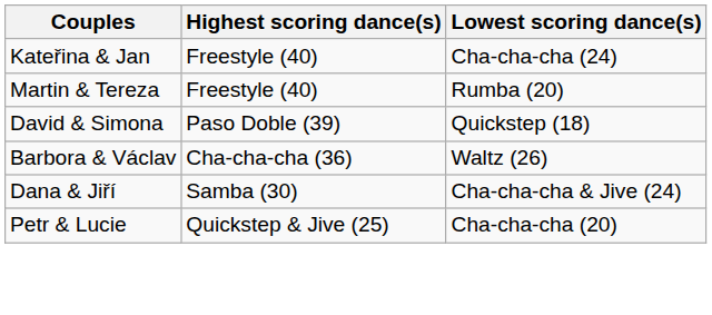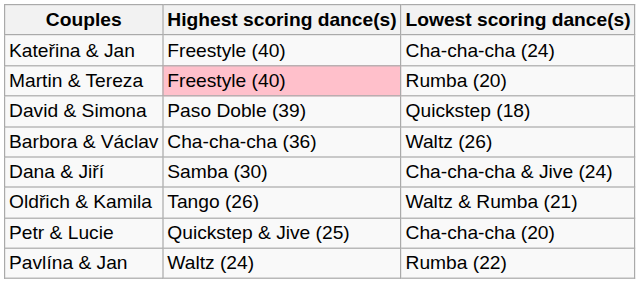 <table class="wikitable">
 <tr>
 <th>Couples</th>
 <th>Highest scoring dance(s)</th>
 <th>Lowest scoring dance(s)</th>
 </tr>
 <tr>
 <td>Kateřina & Jan</td>
 <td>Freestyle (40)</td>
 <td>Cha-cha-cha (24)</td>
 </tr>
 <tr>
 <td>Martin & Tereza</td>
-<td>Freestyle (40)</td>
+<td style="background: pink;">Freestyle (40)</td>
 <td>Rumba (20)</td>
 </tr>
 <tr>
 <td>David & Simona</td>
 <td>Paso Doble (39)</td>
 <td>Quickstep (18)</td>
 </tr>
 <tr>
 <td>Barbora & Václav</td>
 <td>Cha-cha-cha (36)</td>
 <td>Waltz (26)</td>
 </tr>
 <tr>
 <td>Dana & Jiří</td>
 <td>Samba (30)</td>
 <td>Cha-cha-cha & Jive (24)</td>
 </tr>
 <tr>
+<td>Oldřich & Kamila</td>
+<td>Tango (26)</td>
+<td>Waltz & Rumba (21)</td>
+</tr>
+<tr>
 <td>Petr & Lucie</td>
 <td>Quickstep & Jive (25)</td>
 <td>Cha-cha-cha (20)</td>
 </tr>
+<tr>
+<td>Pavlína & Jan</td>
+<td>Waltz (24)</td>
+<td>Rumba (22)</td>
+</tr>
 </table>
